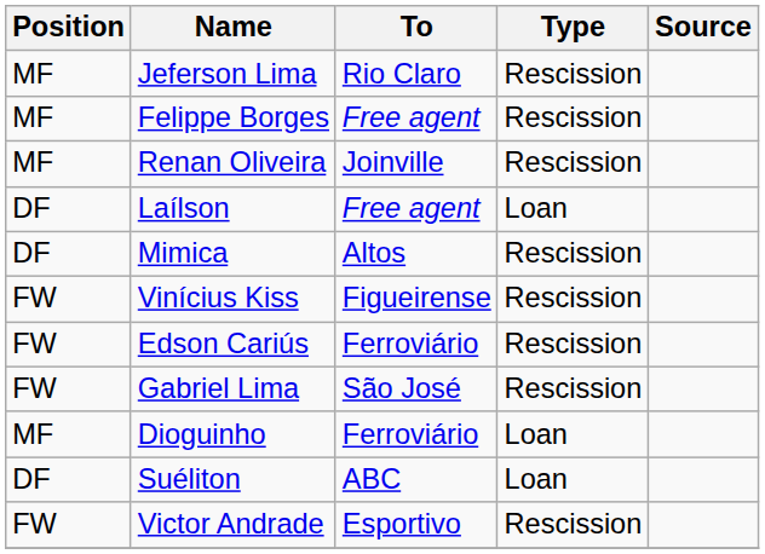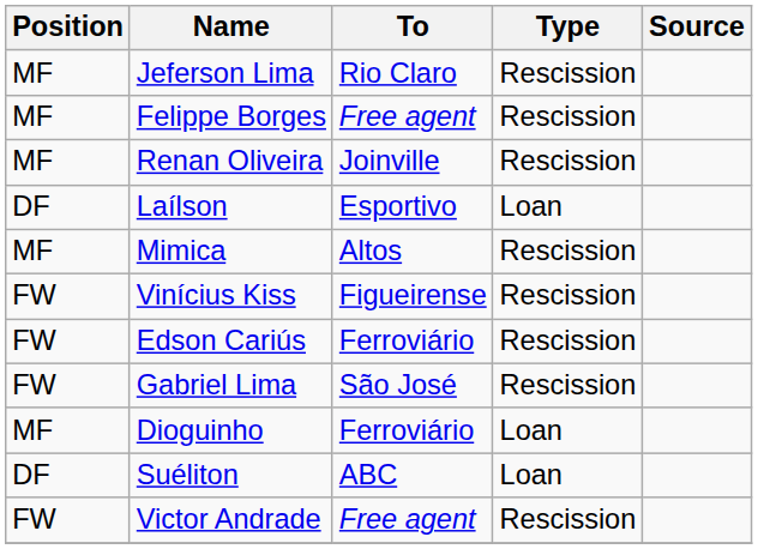 <table class="wikitable" style="text-align:"width:100px"; font-size:95%; width:35%;">
 <tr>
 <th style="background:#00000; color:black; text-align:center;">Position</th>
 <th style="background:#00000; color:black; text-align:center;">Name</th>
 <th style="background:#00000; color:black; text-align:center;">To</th>
 <th style="background:#00000; color:black; text-align:center;">Type</th>
 <th style="background:#00000; color:black; text-align:center;">Source</th>
 </tr>
 <tr>
 <td>MF</td>
 <td><a href='#'>Jeferson Lima</a> </td>
 <td> <a href='#'>Rio Claro</a></td>
 <td>Rescission</td>
 <td></td>
 </tr>
 <tr>
 <td>MF</td>
 <td><a href='#'>Felippe Borges</a></td>
 <td><em><a href='#'>Free agent</a></em></td>
 <td>Rescission</td>
 <td></td>
 </tr>
 <tr>
 <td>MF</td>
 <td><a href='#'>Renan Oliveira</a> </td>
 <td> <a href='#'>Joinville</a></td>
 <td>Rescission</td>
 <td></td>
 </tr>
 <tr>
 <td>DF</td>
 <td><a href='#'>Laílson</a></td>
-<td><em><a href='#'>Free agent</a></em></td>
+<td> <a href='#'>Esportivo</a></td>
 <td>Loan</td>
 <td></td>
 </tr>
 <tr>
-<td>DF</td>
+<td>MF</td>
 <td><a href='#'>Mimica</a> </td>
 <td> <a href='#'>Altos</a></td>
 <td>Rescission</td>
 <td></td>
 </tr>
 <tr>
 <td>FW</td>
 <td><a href='#'>Vinícius Kiss</a> </td>
 <td> <a href='#'>Figueirense</a></td>
 <td>Rescission</td>
 <td></td>
 </tr>
 <tr>
 <td>FW</td>
 <td><a href='#'>Edson Cariús</a></td>
 <td> <a href='#'>Ferroviário</a></td>
 <td>Rescission</td>
 <td></td>
 </tr>
 <tr>
 <td>FW</td>
 <td><a href='#'>Gabriel Lima</a></td>
 <td> <a href='#'>São José</a></td>
 <td>Rescission</td>
 <td></td>
 </tr>
 <tr>
 <td>MF</td>
 <td><a href='#'>Dioguinho</a></td>
 <td> <a href='#'>Ferroviário</a></td>
 <td>Loan</td>
 <td></td>
 </tr>
 <tr>
 <td>DF</td>
 <td><a href='#'>Suéliton</a></td>
 <td> <a href='#'>ABC</a></td>
 <td>Loan</td>
 <td></td>
 </tr>
 <tr>
 <td>FW</td>
 <td><a href='#'>Victor Andrade</a></td>
-<td> <a href='#'>Esportivo</a></td>
+<td><em><a href='#'>Free agent</a></em></td>
 <td>Rescission</td>
 <td></td>
 </tr>
 <tr>
 </tr>
 </table>
